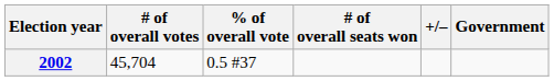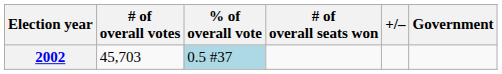 <table class=wikitable>
 <tr>
 <th>Election year</th>
 <th># of<br>overall votes</th>
 <th>% of<br>overall vote</th>
 <th># of<br>overall seats won</th>
 <th>+/–</th>
 <th>Government</th>
 </tr>
 <tr>
 <th><a href='#'>2002</a></th>
-<td>45,704</td>
-<td>0.5 #37</td>
+<td>45,703</td>
+<td style="background: lightblue;">0.5 #37</td>
 <td></td>
 <td></td>
 <td></td>
 </tr>
 </table>
